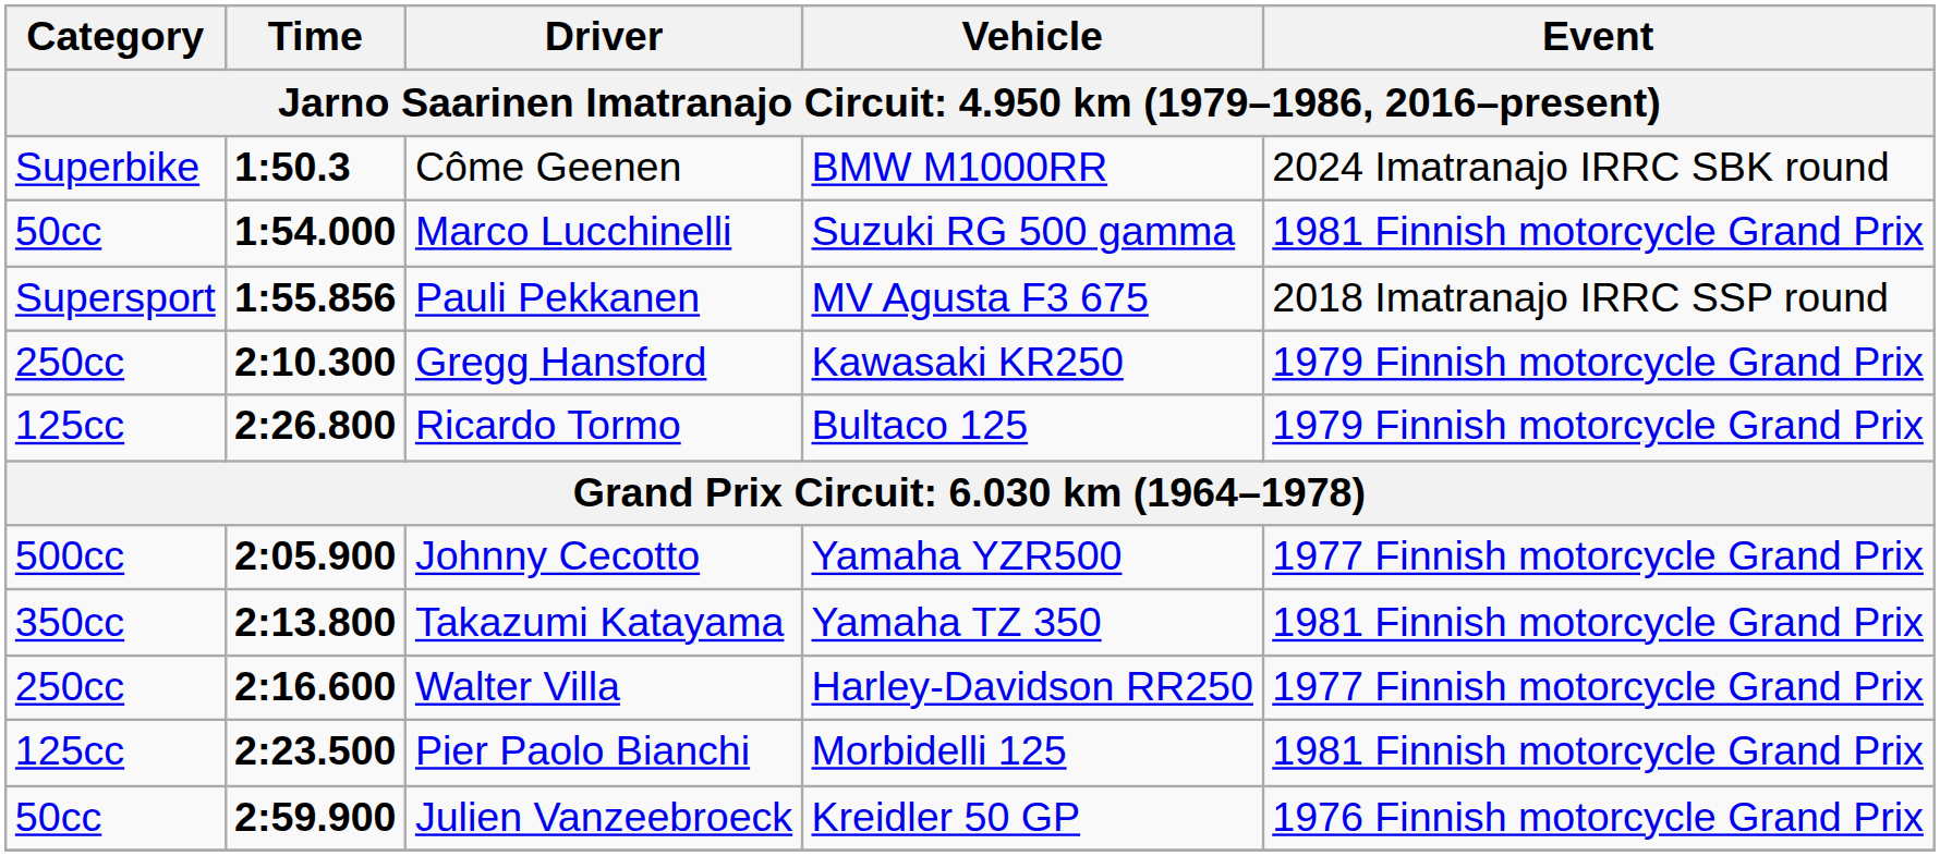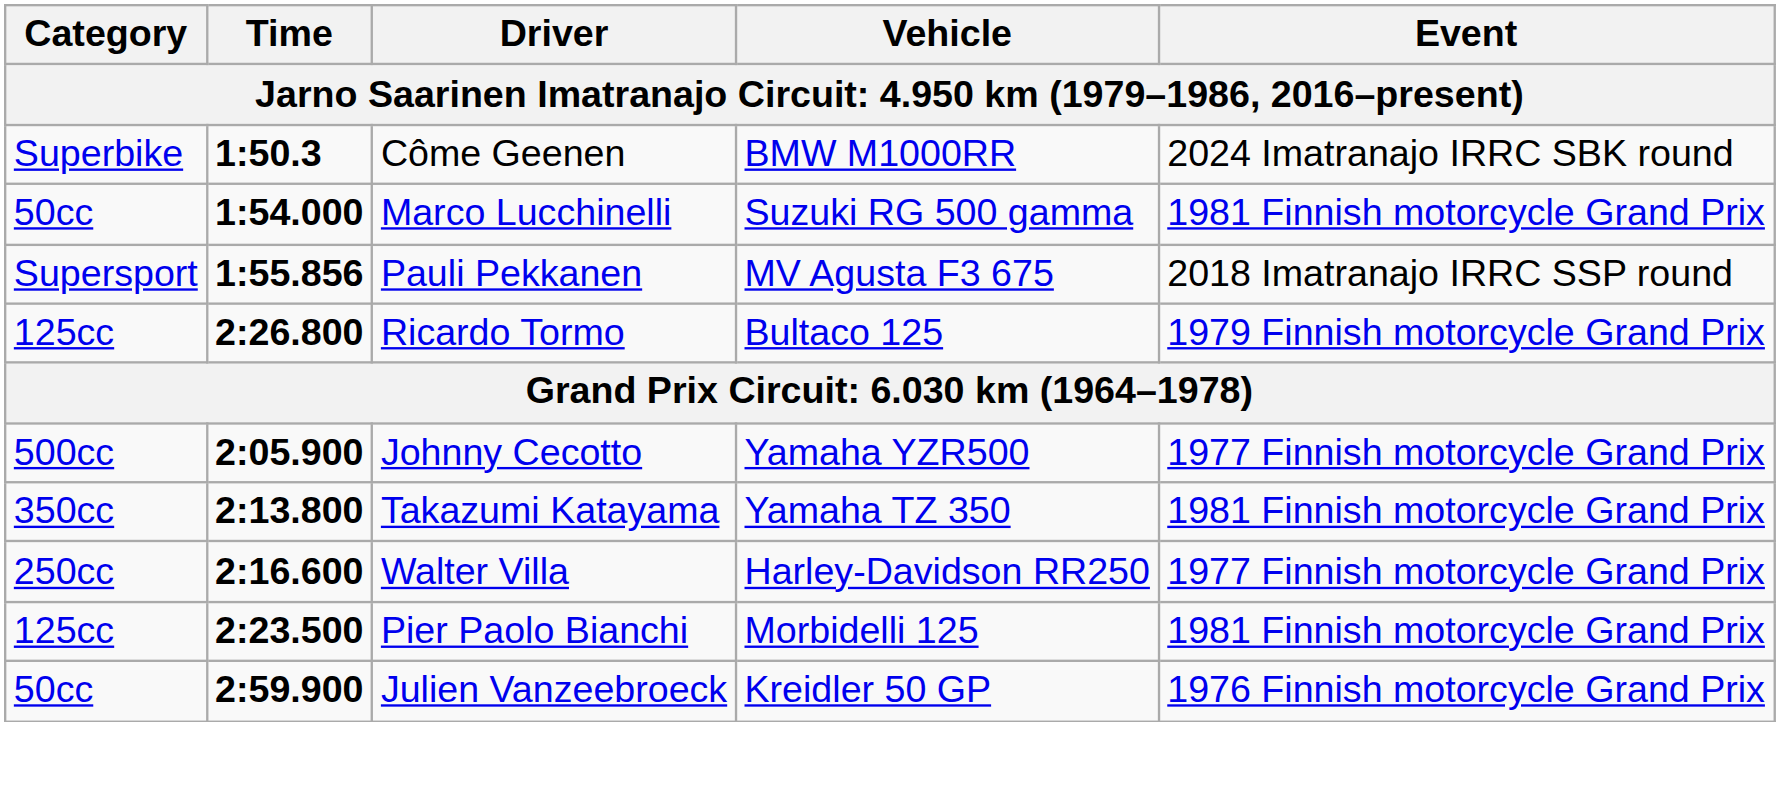 <table class="wikitable">
 <tr>
 <th>Category</th>
 <th>Time</th>
 <th>Driver</th>
 <th>Vehicle</th>
 <th>Event</th>
 </tr>
 <tr>
 <th colspan="5">Jarno Saarinen Imatranajo Circuit: 4.950 km (1979–1986, 2016–present)</th>
 </tr>
 <tr>
 <td><a href='#'>Superbike</a></td>
 <td><strong>1:50.3</strong></td>
 <td>Côme Geenen</td>
 <td><a href='#'>BMW M1000RR</a></td>
 <td>2024 Imatranajo IRRC SBK round</td>
 </tr>
 <tr>
 <td><a href='#'>50cc</a></td>
 <td><strong>1:54.000</strong></td>
 <td><a href='#'>Marco Lucchinelli</a></td>
 <td><a href='#'>Suzuki RG 500 gamma</a></td>
 <td><a href='#'>1981 Finnish motorcycle Grand Prix</a></td>
 </tr>
 <tr>
 <td><a href='#'>Supersport</a></td>
 <td><strong>1:55.856</strong></td>
 <td><a href='#'>Pauli Pekkanen</a></td>
 <td><a href='#'>MV Agusta F3 675</a></td>
 <td>2018 Imatranajo IRRC SSP round</td>
-</tr>
-<tr>
-<td><a href='#'>250cc</a></td>
-<td><strong>2:10.300</strong></td>
-<td><a href='#'>Gregg Hansford</a></td>
-<td><a href='#'>Kawasaki KR250</a></td>
-<td><a href='#'>1979 Finnish motorcycle Grand Prix</a></td>
 </tr>
 <tr>
 <td><a href='#'>125cc</a></td>
 <td><strong>2:26.800</strong></td>
 <td><a href='#'>Ricardo Tormo</a></td>
 <td><a href='#'>Bultaco 125</a></td>
 <td><a href='#'>1979 Finnish motorcycle Grand Prix</a></td>
 </tr>
 <tr>
 <th colspan="5">Grand Prix Circuit: 6.030 km (1964–1978)</th>
 </tr>
 <tr>
 <td><a href='#'>500cc</a></td>
 <td><strong>2:05.900</strong></td>
 <td><a href='#'>Johnny Cecotto</a></td>
 <td><a href='#'>Yamaha YZR500</a></td>
 <td><a href='#'>1977 Finnish motorcycle Grand Prix</a></td>
 </tr>
 <tr>
 <td><a href='#'>350cc</a></td>
 <td><strong>2:13.800</strong></td>
 <td><a href='#'>Takazumi Katayama</a></td>
 <td><a href='#'>Yamaha TZ 350</a></td>
 <td><a href='#'>1981 Finnish motorcycle Grand Prix</a></td>
 </tr>
 <tr>
 <td><a href='#'>250cc</a></td>
 <td><strong>2:16.600</strong></td>
 <td><a href='#'>Walter Villa</a></td>
 <td><a href='#'>Harley-Davidson RR250</a></td>
 <td><a href='#'>1977 Finnish motorcycle Grand Prix</a></td>
 </tr>
 <tr>
 <td><a href='#'>125cc</a></td>
 <td><strong>2:23.500</strong></td>
 <td><a href='#'>Pier Paolo Bianchi</a></td>
 <td><a href='#'>Morbidelli 125</a></td>
 <td><a href='#'>1981 Finnish motorcycle Grand Prix</a></td>
 </tr>
 <tr>
 <td><a href='#'>50cc</a></td>
 <td><strong>2:59.900</strong></td>
 <td><a href='#'>Julien Vanzeebroeck</a></td>
 <td><a href='#'>Kreidler 50 GP</a></td>
 <td><a href='#'>1976 Finnish motorcycle Grand Prix</a></td>
 </tr>
 <tr>
 </tr>
 </table>
